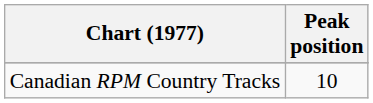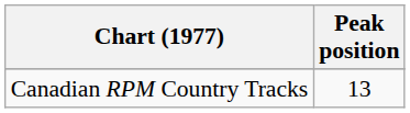 <table class="wikitable sortable">
 <tr>
 <th align="left">Chart (1977)</th>
 <th align="center">Peak<br>position</th>
 </tr>
 <tr>
 </tr>
 <tr>
 <td align="left">Canadian <em>RPM</em> Country Tracks</td>
-<td align="center">10</td>
+<td align="center">13</td>
 </tr>
 </table>
